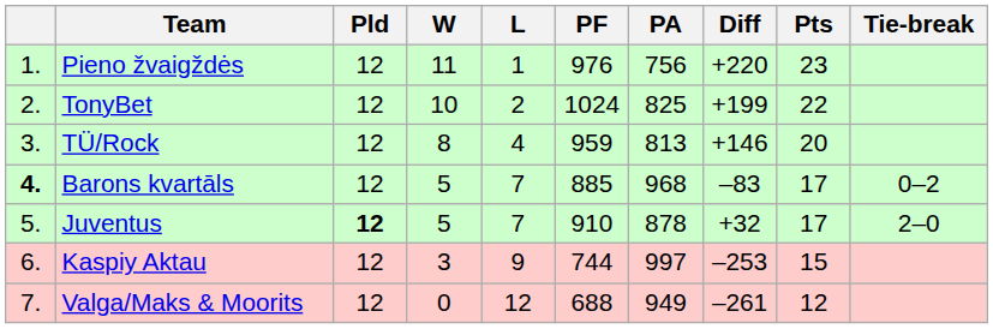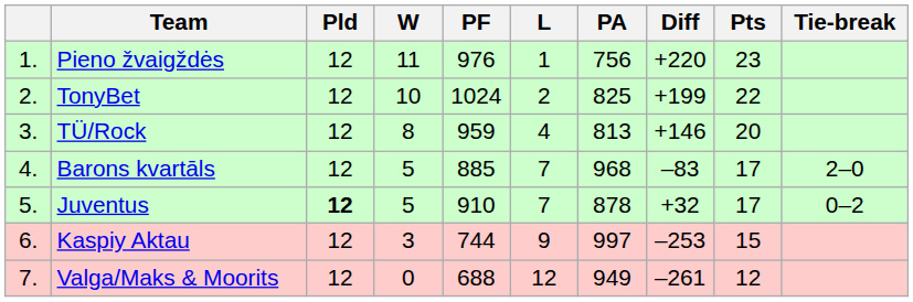 <table class="wikitable" style="text-align:center">
 <tr>
 <th width=25></th>
 <th width=170>Team</th>
 <th width=40>Pld</th>
 <th width=40>W</th>
+<th width=40>PF</th>
 <th width=40>L</th>
-<th width=40>PF</th>
 <th width=40>PA</th>
 <th width=40>Diff</th>
 <th width=40>Pts</th>
 <th width=80>Tie-break</th>
 </tr>
 <tr style="background: #ccffcc;">
 <td>1.</td>
 <td align=left> <a href='#'>Pieno žvaigždės</a></td>
 <td>12</td>
 <td>11</td>
+<td>976</td>
 <td>1</td>
-<td>976</td>
 <td>756</td>
 <td>+220</td>
 <td>23</td>
 <td></td>
 </tr>
 <tr style="background: #ccffcc;">
 <td>2.</td>
 <td align=left> <a href='#'>TonyBet</a></td>
 <td>12</td>
 <td>10</td>
+<td>1024</td>
 <td>2</td>
-<td>1024</td>
 <td>825</td>
 <td>+199</td>
 <td>22</td>
 <td></td>
 </tr>
 <tr style="background: #ccffcc;">
 <td>3.</td>
 <td align=left> <a href='#'>TÜ/Rock</a></td>
 <td>12</td>
 <td>8</td>
+<td>959</td>
 <td>4</td>
-<td>959</td>
 <td>813</td>
 <td>+146</td>
 <td>20</td>
 <td></td>
 </tr>
 <tr style="background: #ccffcc;">
-<td><strong>4.</strong></td>
+<td>4.</td>
 <td align=left> <a href='#'>Barons kvartāls</a></td>
 <td>12</td>
 <td>5</td>
+<td>885</td>
 <td>7</td>
-<td>885</td>
 <td>968</td>
 <td>–83</td>
 <td>17</td>
-<td>0–2</td>
+<td>2–0</td>
 </tr>
 <tr style="background: #ccffcc;">
 <td>5.</td>
 <td align=left> <a href='#'>Juventus</a></td>
 <td><strong>12</strong></td>
 <td>5</td>
+<td>910</td>
 <td>7</td>
-<td>910</td>
 <td>878</td>
 <td>+32</td>
 <td>17</td>
-<td>2–0</td>
+<td>0–2</td>
 </tr>
 <tr style="background: #ffcccc;">
 <td>6.</td>
 <td align=left> <a href='#'>Kaspiy Aktau</a></td>
 <td>12</td>
 <td>3</td>
+<td>744</td>
 <td>9</td>
-<td>744</td>
 <td>997</td>
 <td>–253</td>
 <td>15</td>
 <td></td>
 </tr>
 <tr style="background: #ffcccc;">
 <td>7.</td>
 <td align=left> <a href='#'>Valga/Maks & Moorits</a></td>
 <td>12</td>
 <td>0</td>
+<td>688</td>
 <td>12</td>
-<td>688</td>
 <td>949</td>
 <td>–261</td>
 <td>12</td>
 <td></td>
 </tr>
 </table>
